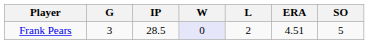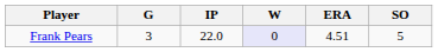 <table class="wikitable sortable">
 <tr>
 <th bgcolor="#DDDDFF" width="16%">Player</th>
 <th bgcolor="#DDDDFF" width="9%">G</th>
 <th bgcolor="#DDDDFF" width="9%">IP</th>
 <th bgcolor="#DDDDFF" width="9%">W</th>
-<th bgcolor="#DDDDFF" width="9%">L</th>
 <th bgcolor="#DDDDFF" width="9%">ERA</th>
 <th bgcolor="#DDDDFF" width="9%">SO</th>
 </tr>
 <tr align="center">
 <td><a href='#'>Frank Pears</a></td>
 <td>3</td>
-<td>28.5</td>
+<td>22.0</td>
 <td style="background: lavender;">0</td>
-<td>2</td>
 <td>4.51</td>
 <td>5</td>
 </tr>
 </table>
